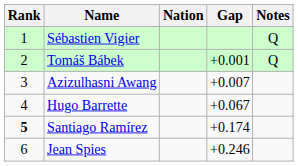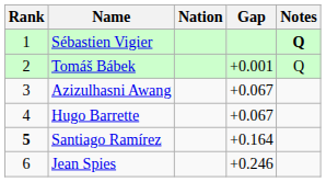 <table class="wikitable sortable" style="text-align:center">
 <tr>
 <th>Rank</th>
 <th>Name</th>
 <th>Nation</th>
 <th>Gap</th>
 <th>Notes</th>
 </tr>
 <tr bgcolor=ccffcc>
 <td>1</td>
 <td align=left><a href='#'>Sébastien Vigier</a></td>
 <td align=left></td>
 <td></td>
-<td>Q</td>
+<td><strong>Q</strong></td>
 </tr>
 <tr bgcolor=ccffcc>
 <td>2</td>
 <td align=left><a href='#'>Tomáš Bábek</a></td>
 <td align=left></td>
 <td>+0.001</td>
 <td>Q</td>
 </tr>
 <tr>
 <td>3</td>
 <td align=left><a href='#'>Azizulhasni Awang</a></td>
 <td align=left></td>
-<td>+0.007</td>
+<td>+0.067</td>
 <td></td>
 </tr>
 <tr>
 <td>4</td>
 <td align=left><a href='#'>Hugo Barrette</a></td>
 <td align=left></td>
 <td>+0.067</td>
 <td></td>
 </tr>
 <tr>
 <td><strong>5</strong></td>
 <td align=left><a href='#'>Santiago Ramírez</a></td>
 <td align=left></td>
-<td>+0.174</td>
+<td>+0.164</td>
 <td></td>
 </tr>
 <tr>
 <td>6</td>
 <td align=left><a href='#'>Jean Spies</a></td>
 <td align=left></td>
 <td>+0.246</td>
 <td></td>
 </tr>
 </table>
